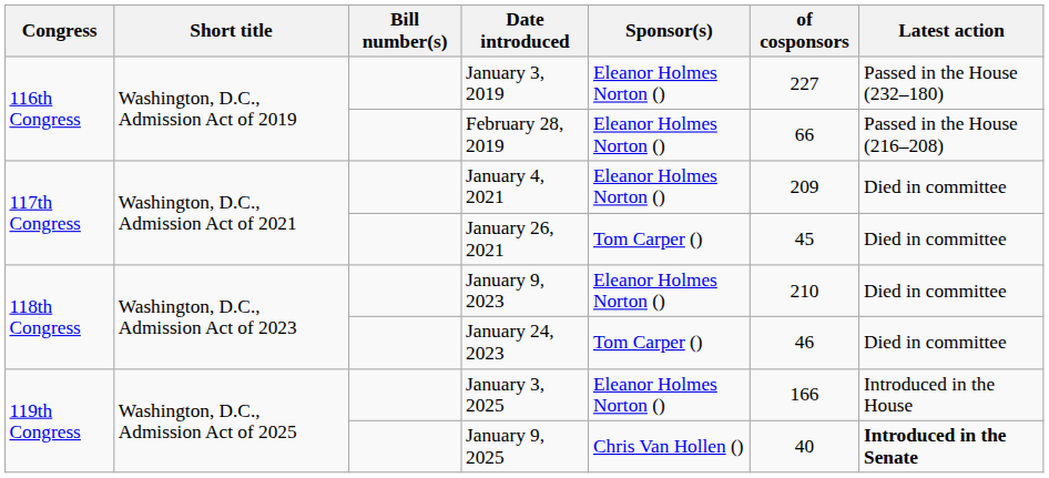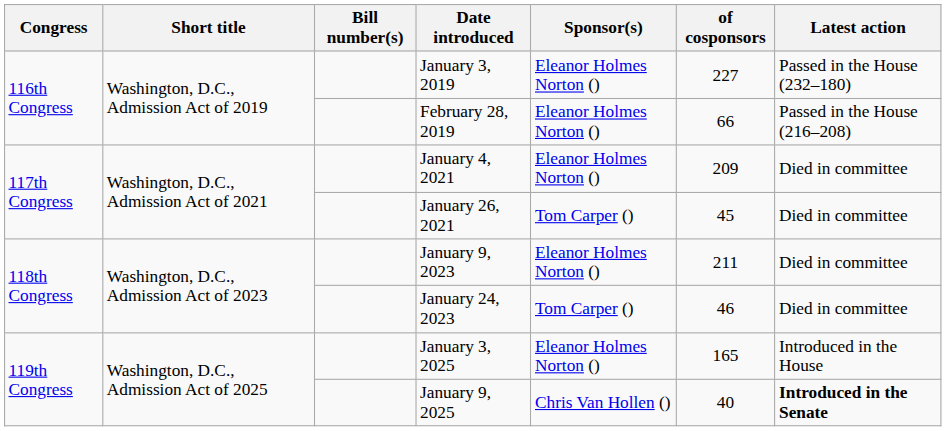 <table class="wikitable">
 <tr>
 <th>Congress</th>
 <th>Short title</th>
 <th>Bill number(s)</th>
 <th data-sort-type="date">Date introduced</th>
 <th>Sponsor(s)</th>
 <th> of cosponsors</th>
 <th>Latest action</th>
 </tr>
 <tr>
 <td rowspan=2><a href='#'>116th Congress</a></td>
 <td rowspan=2>Washington, D.C., Admission Act of 2019</td>
 <td></td>
 <td>January 3, 2019</td>
 <td><a href='#'>Eleanor Holmes Norton</a> ()</td>
 <td align=center>227</td>
 <td>Passed in the House (232–180)</td>
 </tr>
 <tr>
 <td></td>
 <td>February 28, 2019</td>
 <td><a href='#'>Eleanor Holmes Norton</a> ()</td>
 <td align=center>66</td>
 <td>Passed in the House (216–208)</td>
 </tr>
 <tr>
 <td rowspan=2><a href='#'>117th Congress</a></td>
 <td rowspan=2>Washington, D.C., Admission Act of 2021</td>
 <td></td>
 <td>January 4, 2021</td>
 <td><a href='#'>Eleanor Holmes Norton</a> ()</td>
 <td align=center>209</td>
 <td>Died in committee</td>
 </tr>
 <tr>
 <td></td>
 <td>January 26, 2021</td>
 <td><a href='#'>Tom Carper</a> ()</td>
 <td align=center>45</td>
 <td>Died in committee</td>
 </tr>
 <tr>
 <td rowspan=2><a href='#'>118th Congress</a></td>
 <td rowspan=2>Washington, D.C., Admission Act of 2023</td>
 <td></td>
 <td>January 9, 2023</td>
 <td><a href='#'>Eleanor Holmes Norton</a> ()</td>
-<td align=center>210</td>
+<td align=center>211</td>
 <td>Died in committee</td>
 </tr>
 <tr>
 <td></td>
 <td>January 24, 2023</td>
 <td><a href='#'>Tom Carper</a> ()</td>
 <td align=center>46</td>
 <td>Died in committee</td>
 </tr>
 <tr>
 <td rowspan=2><a href='#'>119th Congress</a></td>
 <td rowspan=2>Washington, D.C., Admission Act of 2025</td>
 <td></td>
 <td>January 3, 2025</td>
 <td><a href='#'>Eleanor Holmes Norton</a> ()</td>
-<td align=center>166</td>
+<td align=center>165</td>
 <td>Introduced in the House</td>
 </tr>
 <tr>
 <td></td>
 <td>January 9, 2025</td>
 <td><a href='#'>Chris Van Hollen</a> ()</td>
 <td align=center>40</td>
 <td><strong>Introduced in the Senate</strong></td>
 </tr>
 </table>
